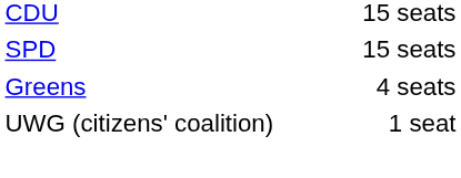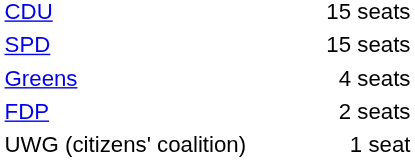 <table cellpadding="2" style="width:300px; text-align:right; white-space:nowrap;">
 <tr>
 <td style="text-align:left;"><a href='#'>CDU</a></td>
 <td>15 seats</td>
 </tr>
 <tr>
 <td style="text-align:left;"><a href='#'>SPD</a></td>
 <td>15 seats</td>
 </tr>
 <tr>
 <td style="text-align:left;"><a href='#'>Greens</a></td>
 <td>4 seats</td>
 </tr>
 <tr>
+<td style="text-align:left;"><a href='#'>FDP</a></td>
+<td>2 seats</td>
+</tr>
+<tr>
 <td style="text-align:left;">UWG (citizens' coalition)</td>
 <td>1 seat</td>
 </tr>
 </table>
